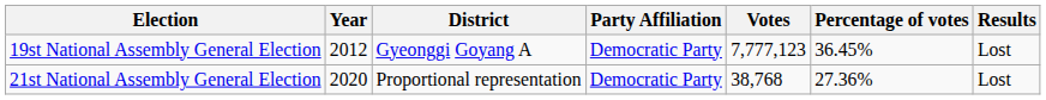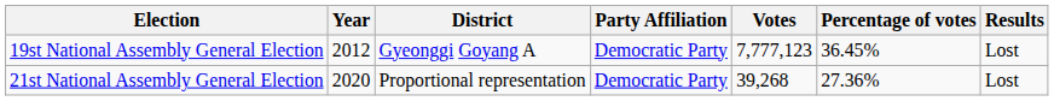 <table class="wikitable">
 <tr>
 <th>Election</th>
 <th>Year</th>
 <th>District</th>
 <th>Party Affiliation</th>
 <th>Votes</th>
 <th>Percentage of votes</th>
 <th>Results</th>
 </tr>
 <tr>
 <td><a href='#'>19st National Assembly General Election</a></td>
 <td>2012</td>
 <td><a href='#'>Gyeonggi</a> <a href='#'>Goyang</a> A</td>
 <td><a href='#'>Democratic Party</a></td>
 <td>7,777,123</td>
 <td>36.45%</td>
 <td>Lost</td>
 </tr>
 <tr>
 <td><a href='#'>21st National Assembly General Election</a></td>
 <td>2020</td>
 <td>Proportional representation</td>
 <td><a href='#'>Democratic Party</a></td>
-<td>38,768</td>
+<td>39,268</td>
 <td>27.36%</td>
 <td>Lost</td>
 </tr>
 </table>
